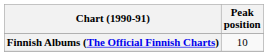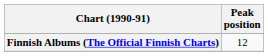 <table class="wikitable sortable plainrowheaders">
 <tr>
 <th scope="col">Chart (1990-91)</th>
 <th scope="col">Peak<br>position</th>
 </tr>
 <tr>
 </tr>
 <tr>
 </tr>
 <tr>
 <th scope="row">Finnish Albums (<a href='#'>The Official Finnish Charts</a>)</th>
-<td align="center">10</td>
+<td align="center">12</td>
 </tr>
 <tr>
 </tr>
 <tr>
 </tr>
 <tr>
 </tr>
 <tr>
 </tr>
 <tr>
 </tr>
 <tr>
 </tr>
 <tr>
 </tr>
 </table>
